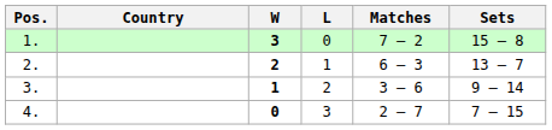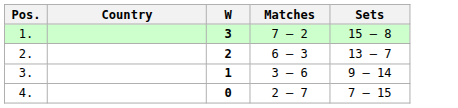 <table class="wikitable" style="text-align:center;">
 <tr>
 <th width=40>Pos.</th>
 <th width=165>Country</th>
 <th width=40>W</th>
-<th width=40>L</th>
 <th width=80>Matches</th>
 <th width=80>Sets</th>
 </tr>
 <tr style="background:#ccffcc;">
 <td>1.</td>
 <td style="text-align:left;"></td>
 <td><strong>3</strong></td>
-<td>0</td>
 <td>7 – 2</td>
 <td>15 – 8</td>
 </tr>
 <tr style="background:#ffffff;">
 <td>2.</td>
 <td style="text-align:left;"></td>
 <td><strong>2</strong></td>
-<td>1</td>
 <td>6 – 3</td>
 <td>13 – 7</td>
 </tr>
 <tr style="background:#ffffff;">
 <td>3.</td>
 <td style="text-align:left;"></td>
 <td><strong>1</strong></td>
-<td>2</td>
 <td>3 – 6</td>
 <td>9 – 14</td>
 </tr>
 <tr style="background:#ffffff;">
 <td>4.</td>
 <td style="text-align:left;"></td>
 <td><strong>0</strong></td>
-<td>3</td>
 <td>2 – 7</td>
 <td>7 – 15</td>
 </tr>
 </table>
